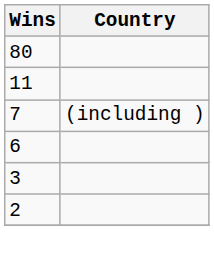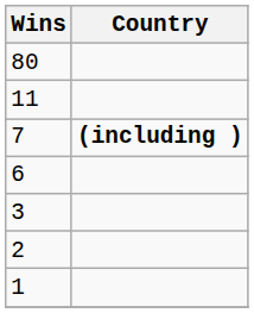 <table class="wikitable">
 <tr>
 <th>Wins</th>
 <th>Country</th>
 </tr>
 <tr>
 <td>80</td>
 <td></td>
 </tr>
 <tr>
 <td>11</td>
 <td></td>
 </tr>
 <tr>
 <td>7</td>
-<td> (including )</td>
+<td><strong> (including )</strong></td>
 </tr>
 <tr>
 <td>6</td>
 <td></td>
 </tr>
 <tr>
 <td>3</td>
 <td></td>
 </tr>
 <tr>
 <td>2</td>
 <td><br></td>
 </tr>
 <tr>
+<td>1</td>
+<td><br></td>
+</tr>
+<tr>
 </tr>
 </table>
